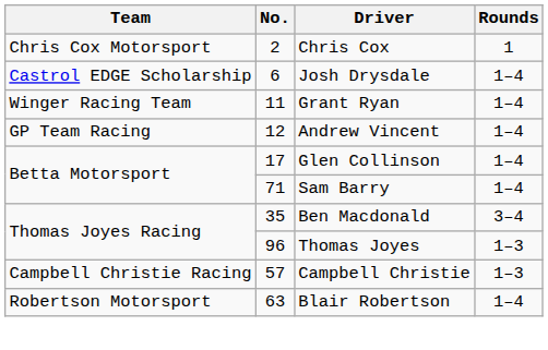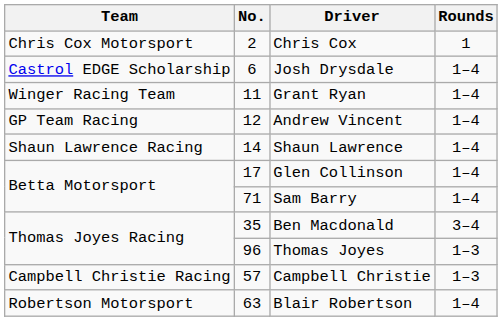 <table class="wikitable" style="font-size: 90%;">
 <tr>
 <th>Team</th>
 <th>No.</th>
 <th>Driver</th>
 <th>Rounds</th>
 </tr>
 <tr>
 <td>Chris Cox Motorsport</td>
 <td style="text-align:center;">2</td>
 <td> Chris Cox</td>
 <td style="text-align:center;">1</td>
 </tr>
 <tr>
 <td><a href='#'>Castrol</a> EDGE Scholarship</td>
 <td style="text-align:center;">6</td>
 <td> Josh Drysdale</td>
 <td style="text-align:center;">1–4</td>
 </tr>
 <tr>
 <td>Winger Racing Team</td>
 <td style="text-align:center;">11</td>
 <td> Grant Ryan</td>
 <td style="text-align:center;">1–4</td>
 </tr>
 <tr>
 <td>GP Team Racing</td>
 <td style="text-align:center;">12</td>
 <td> Andrew Vincent</td>
+<td style="text-align:center;">1–4</td>
+</tr>
+<tr>
+<td>Shaun Lawrence Racing</td>
+<td style="text-align:center;">14</td>
+<td> Shaun Lawrence</td>
 <td style="text-align:center;">1–4</td>
 </tr>
 <tr>
 <td rowspan=2>Betta Motorsport</td>
 <td style="text-align:center;">17</td>
 <td> Glen Collinson</td>
 <td style="text-align:center;">1–4</td>
 </tr>
 <tr>
 <td style="text-align:center;">71</td>
 <td> Sam Barry</td>
 <td style="text-align:center;">1–4</td>
 </tr>
 <tr>
 <td rowspan=2>Thomas Joyes Racing</td>
 <td style="text-align:center;">35</td>
 <td> Ben Macdonald</td>
 <td style="text-align:center;">3–4</td>
 </tr>
 <tr>
 <td style="text-align:center;">96</td>
 <td> Thomas Joyes</td>
 <td style="text-align:center;">1–3</td>
 </tr>
 <tr>
 <td>Campbell Christie Racing</td>
 <td style="text-align:center;">57</td>
 <td> Campbell Christie</td>
 <td style="text-align:center;">1–3</td>
 </tr>
 <tr>
 <td>Robertson Motorsport</td>
 <td style="text-align:center;">63</td>
 <td> Blair Robertson</td>
 <td style="text-align:center;">1–4</td>
 </tr>
 </table>
